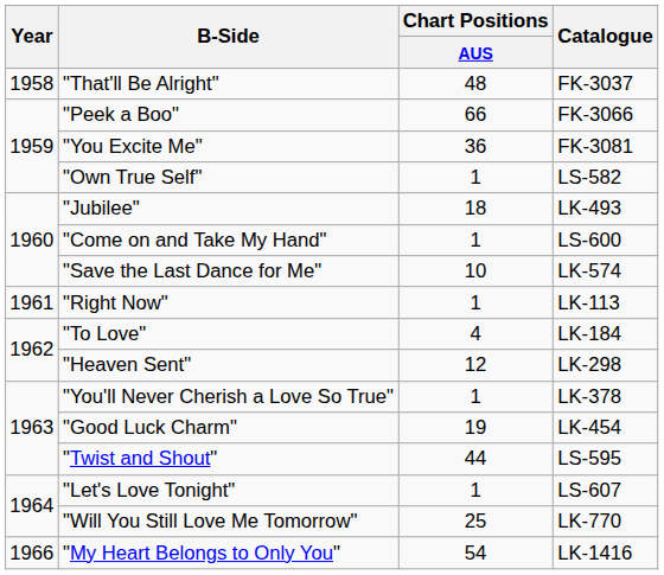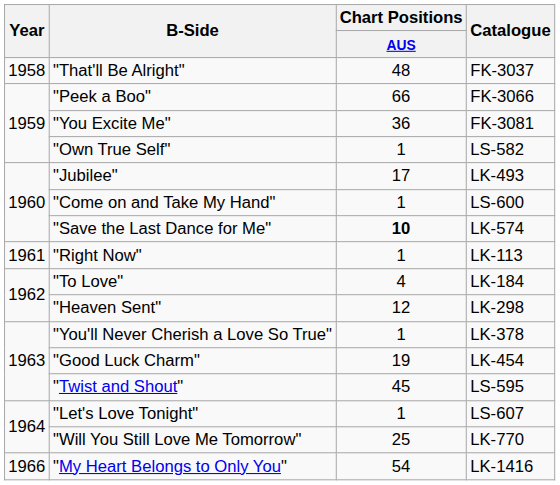 <table class="wikitable">
 <tr>
 <th rowspan="2">Year</th>
 <th rowspan="2">B-Side</th>
 <th>Chart Positions</th>
 <th rowspan="2">Catalogue</th>
 </tr>
 <tr>
 <th><small><a href='#'>AUS</a></small></th>
 </tr>
 <tr>
 <td>1958</td>
 <td>"That'll Be Alright"</td>
 <td style="text-align:center;">48</td>
 <td>FK-3037</td>
 </tr>
 <tr>
 <td rowspan="3">1959</td>
 <td>"Peek a Boo"</td>
 <td style="text-align:center;">66</td>
 <td>FK-3066</td>
 </tr>
 <tr>
 <td>"You Excite Me"</td>
 <td style="text-align:center;">36</td>
 <td>FK-3081</td>
 </tr>
 <tr>
 <td>"Own True Self"</td>
 <td style="text-align:center;">1</td>
 <td>LS-582</td>
 </tr>
 <tr>
 <td rowspan="3">1960</td>
 <td>"Jubilee"</td>
-<td style="text-align:center;">18</td>
+<td style="text-align:center;">17</td>
 <td>LK-493</td>
 </tr>
 <tr>
 <td>"Come on and Take My Hand"</td>
 <td style="text-align:center;">1</td>
 <td>LS-600</td>
 </tr>
 <tr>
 <td>"Save the Last Dance for Me"</td>
-<td style="text-align:center;">10</td>
+<td style="text-align:center;"><strong>10</strong></td>
 <td>LK-574</td>
 </tr>
 <tr>
 <td>1961</td>
 <td>"Right Now"</td>
 <td style="text-align:center;">1</td>
 <td>LK-113</td>
 </tr>
 <tr>
 <td rowspan="2">1962</td>
 <td>"To Love"</td>
 <td style="text-align:center;">4</td>
 <td>LK-184</td>
 </tr>
 <tr>
 <td>"Heaven Sent"</td>
 <td style="text-align:center;">12</td>
 <td>LK-298</td>
 </tr>
 <tr>
 <td rowspan="3">1963</td>
 <td>"You'll Never Cherish a Love So True"</td>
 <td style="text-align:center;">1</td>
 <td>LK-378</td>
 </tr>
 <tr>
 <td>"Good Luck Charm"</td>
 <td style="text-align:center;">19</td>
 <td>LK-454</td>
 </tr>
 <tr>
 <td>"<a href='#'>Twist and Shout</a>"</td>
-<td style="text-align:center;">44</td>
+<td style="text-align:center;">45</td>
 <td>LS-595</td>
 </tr>
 <tr>
 <td rowspan="2">1964</td>
 <td>"Let's Love Tonight"</td>
 <td style="text-align:center;">1</td>
 <td>LS-607</td>
 </tr>
 <tr>
 <td>"Will You Still Love Me Tomorrow"</td>
 <td style="text-align:center;">25</td>
 <td>LK-770</td>
 </tr>
 <tr>
 <td>1966</td>
 <td>"<a href='#'>My Heart Belongs to Only You</a>"</td>
 <td style="text-align:center;">54</td>
 <td>LK-1416</td>
 </tr>
 </table>
